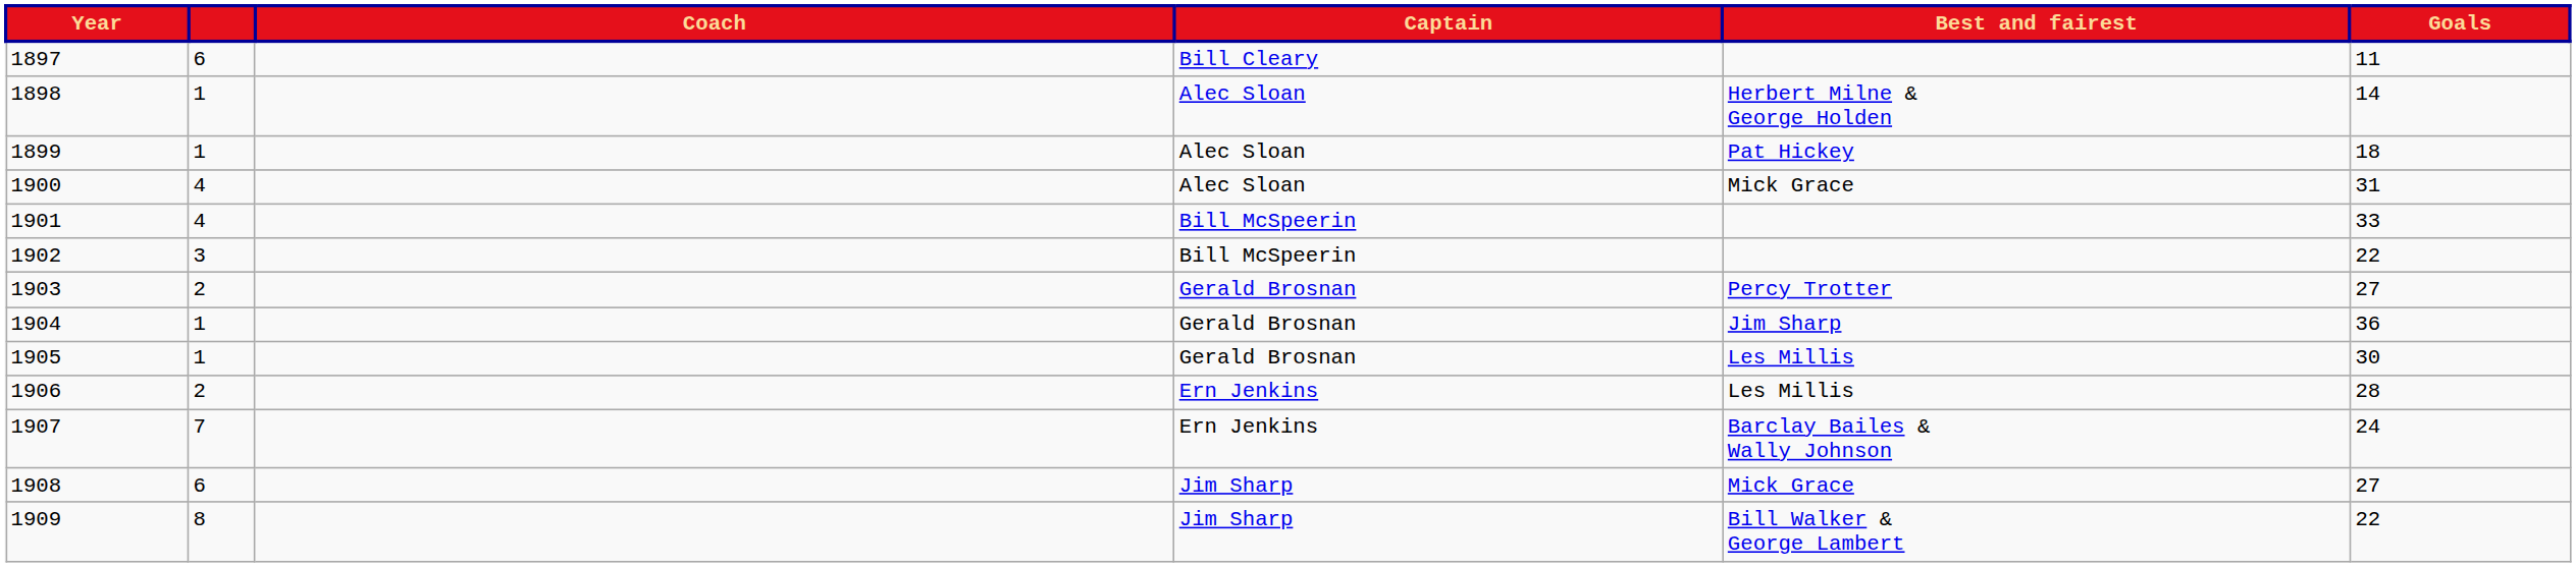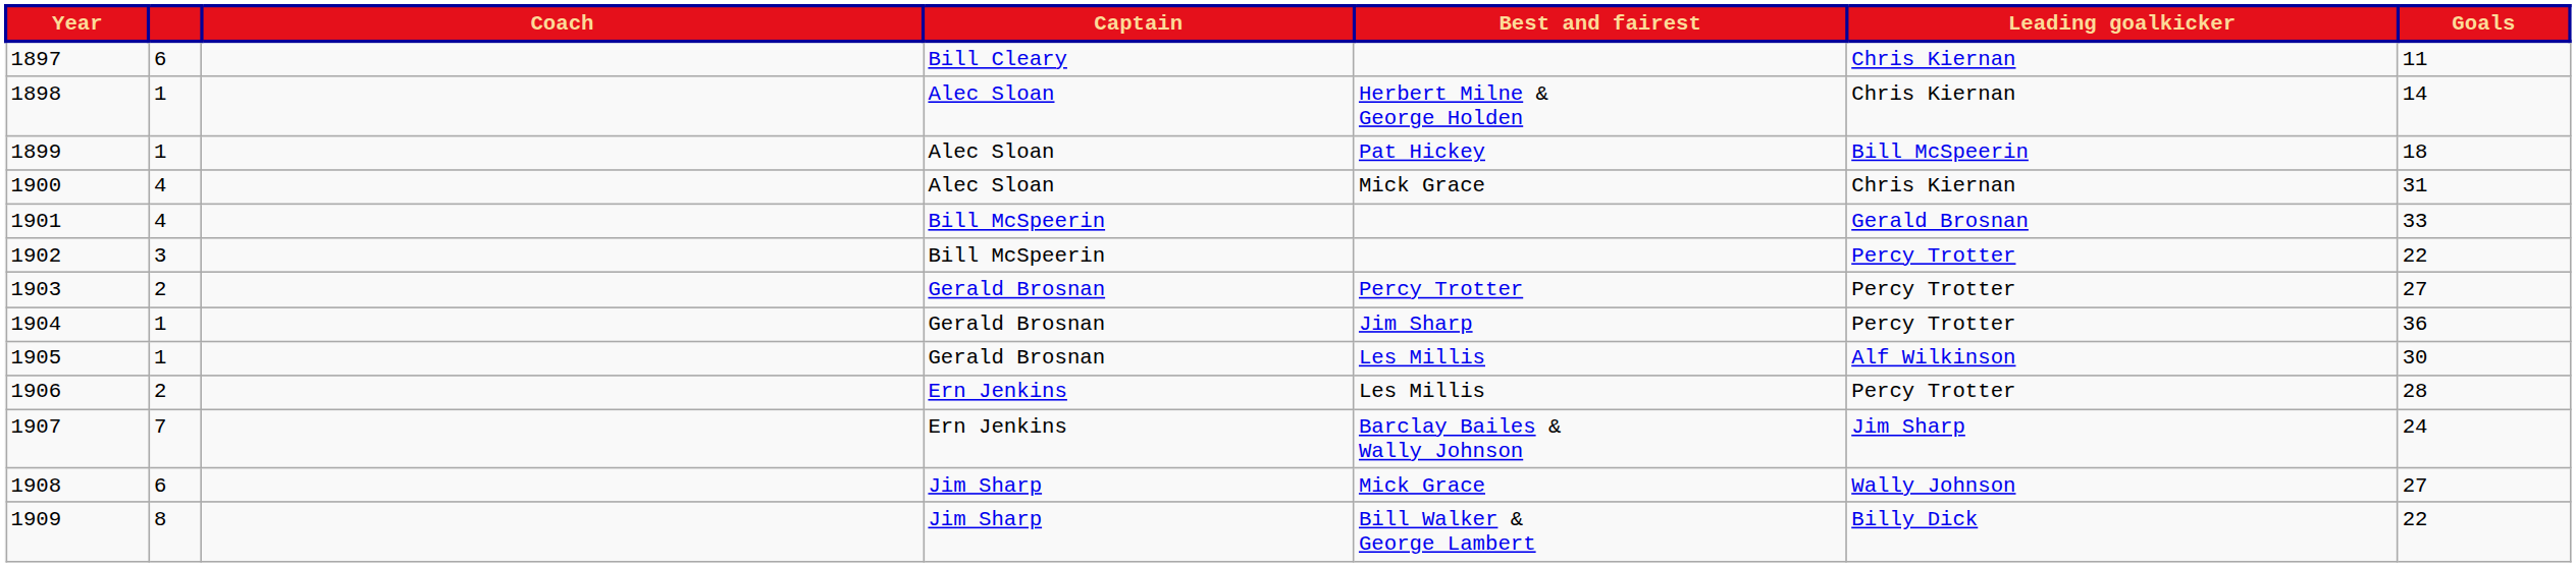 <table class="wikitable"; style="width:100%;">
 <tr valign="top">
 <th style="background:#E5101B; color:#FCDB98; border:solid #000099 2px">Year</th>
 <th style="background:#E5101B; color:#FCDB98; border:solid #000099 2px"></th>
 <th style="background:#E5101B; color:#FCDB98; border:solid #000099 2px">Coach</th>
 <th style="background:#E5101B; color:#FCDB98; border:solid #000099 2px">Captain</th>
 <th style="background:#E5101B; color:#FCDB98; border:solid #000099 2px">Best and fairest</th>
+<th style="background:#E5101B; color:#FCDB98; border:solid #000099 2px">Leading goalkicker</th>
 <th style="background:#E5101B; color:#FCDB98; border:solid #000099 2px">Goals</th>
 </tr>
 <tr valign="top">
 <td>1897</td>
 <td>6</td>
 <td>                        </td>
 <td><a href='#'>Bill Cleary</a></td>
 <td> </td>
+<td><a href='#'>Chris Kiernan</a></td>
 <td>11</td>
 </tr>
 <tr valign="top">
 <td>1898</td>
 <td>1</td>
 <td> </td>
 <td><a href='#'>Alec Sloan</a></td>
 <td><a href='#'>Herbert Milne</a> &<br><a href='#'>George Holden</a></td>
+<td>Chris Kiernan</td>
 <td>14</td>
 </tr>
 <tr valign="top">
 <td>1899</td>
 <td>1</td>
 <td> </td>
 <td>Alec Sloan</td>
 <td><a href='#'>Pat Hickey</a></td>
+<td><a href='#'>Bill McSpeerin</a></td>
 <td>18</td>
 </tr>
 <tr valign="top">
 <td>1900</td>
 <td>4</td>
 <td> </td>
 <td>Alec Sloan</td>
 <td>Mick Grace</td>
+<td>Chris Kiernan</td>
 <td>31</td>
 </tr>
 <tr valign="top">
 <td>1901</td>
 <td>4</td>
 <td> </td>
 <td><a href='#'>Bill McSpeerin</a></td>
 <td> </td>
+<td><a href='#'>Gerald Brosnan</a></td>
 <td>33</td>
 </tr>
 <tr valign="top">
 <td>1902</td>
 <td>3</td>
 <td> </td>
 <td>Bill McSpeerin</td>
 <td> </td>
+<td><a href='#'>Percy Trotter</a></td>
 <td>22</td>
 </tr>
 <tr valign="top">
 <td>1903</td>
 <td>2</td>
 <td> </td>
 <td><a href='#'>Gerald Brosnan</a></td>
 <td><a href='#'>Percy Trotter</a></td>
+<td>Percy Trotter</td>
 <td>27</td>
 </tr>
 <tr valign="top">
 <td>1904</td>
 <td>1</td>
 <td> </td>
 <td>Gerald Brosnan</td>
 <td><a href='#'>Jim Sharp</a></td>
+<td>Percy Trotter</td>
 <td>36</td>
 </tr>
 <tr valign="top">
 <td>1905</td>
 <td>1</td>
 <td> </td>
 <td>Gerald Brosnan</td>
 <td><a href='#'>Les Millis</a></td>
+<td><a href='#'>Alf Wilkinson</a></td>
 <td>30</td>
 </tr>
 <tr valign="top">
 <td>1906</td>
 <td>2</td>
 <td> </td>
 <td><a href='#'>Ern Jenkins</a></td>
 <td>Les Millis</td>
+<td>Percy Trotter</td>
 <td>28</td>
 </tr>
 <tr valign="top">
 <td>1907</td>
 <td>7</td>
 <td> </td>
 <td>Ern Jenkins</td>
 <td><a href='#'>Barclay Bailes</a> &<br><a href='#'>Wally Johnson</a></td>
+<td><a href='#'>Jim Sharp</a></td>
 <td>24</td>
 </tr>
 <tr valign="top">
 <td>1908</td>
 <td>6</td>
 <td> </td>
 <td><a href='#'>Jim Sharp</a></td>
 <td><a href='#'>Mick Grace</a></td>
+<td><a href='#'>Wally Johnson</a></td>
 <td>27</td>
 </tr>
 <tr valign="top">
 <td>1909</td>
 <td>8</td>
 <td> </td>
 <td><a href='#'>Jim Sharp</a></td>
 <td><a href='#'>Bill Walker</a> &<br><a href='#'>George Lambert</a></td>
+<td><a href='#'>Billy Dick</a></td>
 <td>22</td>
 </tr>
 </table>
